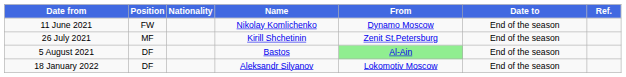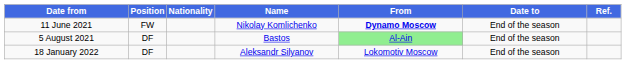 <table class="wikitable" style="text-align:center; font-size:90%; ">
 <tr>
 <th style="background:#4169E1; color:white; width:200px;">Date from</th>
 <th style="background:#4169E1; color:white; width:50px;">Position</th>
 <th style="background:#4169E1; color:white; width:50px;">Nationality</th>
 <th style="background:#4169E1; color:white; width:200px;">Name</th>
 <th style="background:#4169E1; color:white; width:200px;">From</th>
 <th style="background:#4169E1; color:white; width:200px;">Date to</th>
 <th style="background:#4169E1; color:white; width:50px;">Ref.</th>
 </tr>
 <tr>
 <td>11 June 2021</td>
 <td>FW</td>
 <td></td>
 <td><a href='#'>Nikolay Komlichenko</a></td>
-<td><a href='#'>Dynamo Moscow</a></td>
-<td>End of the season</td>
-<td></td>
-</tr>
-<tr>
-<td>26 July 2021</td>
-<td>MF</td>
-<td></td>
-<td><a href='#'>Kirill Shchetinin</a></td>
-<td><a href='#'>Zenit St.Petersburg</a></td>
+<td><strong><a href='#'>Dynamo Moscow</a></strong></td>
 <td>End of the season</td>
 <td></td>
 </tr>
 <tr>
 <td>5 August 2021</td>
 <td>DF</td>
 <td></td>
 <td><a href='#'>Bastos</a></td>
 <td style="background: lightgreen;"><a href='#'>Al-Ain</a></td>
 <td>End of the season</td>
 <td></td>
 </tr>
 <tr>
 <td>18 January 2022</td>
 <td>DF</td>
 <td></td>
 <td><a href='#'>Aleksandr Silyanov</a></td>
 <td><a href='#'>Lokomotiv Moscow</a></td>
 <td>End of the season</td>
 <td></td>
 </tr>
 </table>
